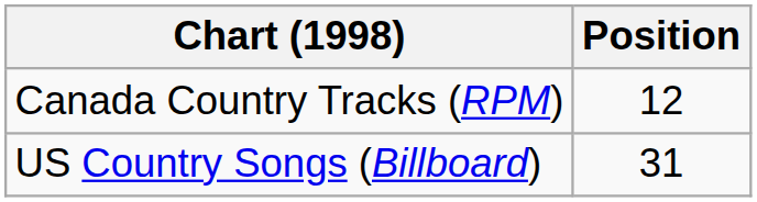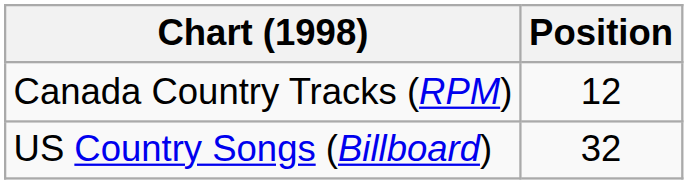 <table class="wikitable sortable">
 <tr>
 <th scope="col">Chart (1998)</th>
 <th scope="col">Position</th>
 </tr>
 <tr>
 <td>Canada Country Tracks (<em><a href='#'>RPM</a></em>)</td>
 <td align="center">12</td>
 </tr>
 <tr>
 <td>US <a href='#'>Country Songs</a> (<em><a href='#'>Billboard</a></em>)</td>
-<td align="center">31</td>
+<td align="center">32</td>
 </tr>
 </table>
